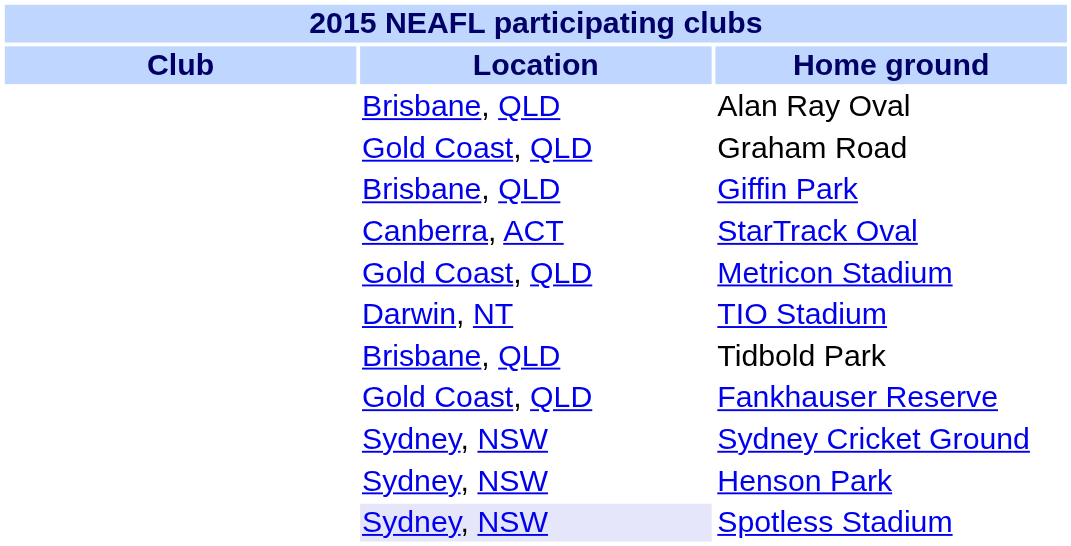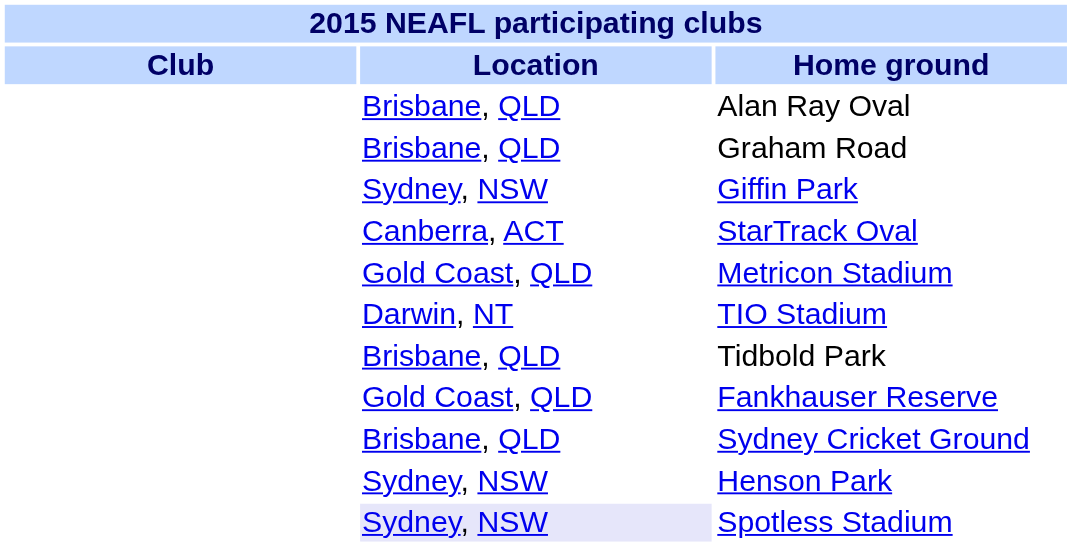 <table class=  style="width:90%; clear:both; margin:1.5em auto; text-align:center;">
 <tr>
 <th colspan=11 style="background:#bfd7ff; color:#000066;">2015 NEAFL participating clubs</th>
 </tr>
 <tr style="text-align:center; background:#bfd7ff; color:#000066;">
 <th width=30%>Club</th>
 <th width=30%>Location</th>
 <th width=30%>Home ground</th>
 </tr>
 <tr>
 <td></td>
 <td><a href='#'>Brisbane</a>, <a href='#'>QLD</a></td>
 <td>Alan Ray Oval</td>
 </tr>
 <tr>
 <td></td>
-<td><a href='#'>Gold Coast</a>, <a href='#'>QLD</a></td>
+<td><a href='#'>Brisbane</a>, <a href='#'>QLD</a></td>
 <td>Graham Road</td>
 </tr>
 <tr>
 <td></td>
-<td><a href='#'>Brisbane</a>, <a href='#'>QLD</a></td>
+<td><a href='#'>Sydney</a>, <a href='#'>NSW</a></td>
 <td><a href='#'>Giffin Park</a></td>
 </tr>
 <tr>
 <td></td>
 <td><a href='#'>Canberra</a>, <a href='#'>ACT</a></td>
 <td><a href='#'>StarTrack Oval</a></td>
 </tr>
 <tr>
 <td></td>
 <td><a href='#'>Gold Coast</a>, <a href='#'>QLD</a></td>
 <td><a href='#'>Metricon Stadium</a></td>
 </tr>
 <tr>
 <td></td>
 <td><a href='#'>Darwin</a>, <a href='#'>NT</a></td>
 <td><a href='#'>TIO Stadium</a></td>
 </tr>
 <tr>
 <td></td>
 <td><a href='#'>Brisbane</a>, <a href='#'>QLD</a></td>
 <td>Tidbold Park</td>
 </tr>
 <tr>
 <td></td>
 <td><a href='#'>Gold Coast</a>, <a href='#'>QLD</a></td>
 <td><a href='#'>Fankhauser Reserve</a></td>
 </tr>
 <tr>
 <td></td>
-<td><a href='#'>Sydney</a>, <a href='#'>NSW</a></td>
+<td><a href='#'>Brisbane</a>, <a href='#'>QLD</a></td>
 <td><a href='#'>Sydney Cricket Ground</a></td>
 </tr>
 <tr>
 <td></td>
 <td><a href='#'>Sydney</a>, <a href='#'>NSW</a></td>
 <td><a href='#'>Henson Park</a></td>
 </tr>
 <tr>
 <td></td>
 <td style="background: lavender;"><a href='#'>Sydney</a>, <a href='#'>NSW</a></td>
 <td><a href='#'>Spotless Stadium</a></td>
 </tr>
 </table>
